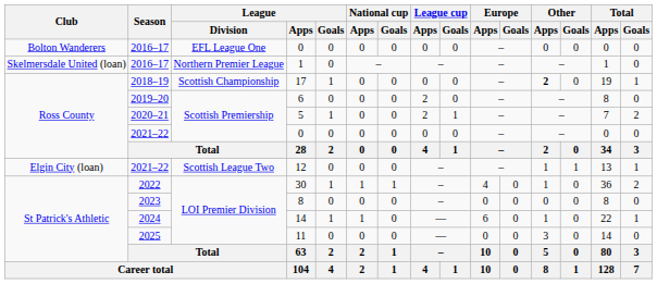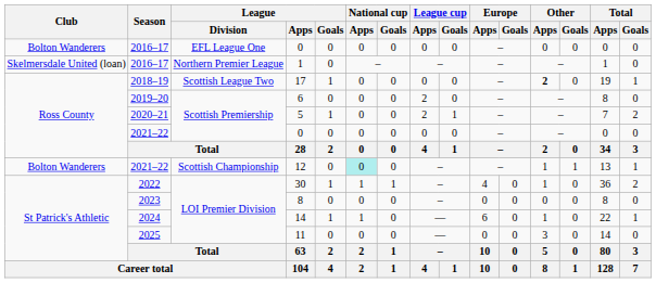 <table class="wikitable" style="text-align:center">
 <tr>
 <th rowspan="2">Club</th>
 <th rowspan="2">Season</th>
 <th colspan="3">League</th>
 <th colspan="2">National cup</th>
 <th colspan="2"><a href='#'>League cup</a></th>
 <th colspan="2">Europe</th>
 <th colspan="2">Other</th>
 <th colspan="2">Total</th>
 </tr>
 <tr>
 <th>Division</th>
 <th>Apps</th>
 <th>Goals</th>
 <th>Apps</th>
 <th>Goals</th>
 <th>Apps</th>
 <th>Goals</th>
 <th>Apps</th>
 <th>Goals</th>
 <th>Apps</th>
 <th>Goals</th>
 <th>Apps</th>
 <th>Goals</th>
 </tr>
 <tr>
 <td><a href='#'>Bolton Wanderers</a></td>
 <td><a href='#'>2016–17</a></td>
 <td><a href='#'>EFL League One</a></td>
 <td>0</td>
 <td>0</td>
 <td>0</td>
 <td>0</td>
 <td>0</td>
 <td>0</td>
 <td colspan="2">–</td>
 <td>0</td>
 <td>0</td>
 <td>0</td>
 <td>0</td>
 </tr>
 <tr>
 <td><a href='#'>Skelmersdale United</a> (loan)</td>
 <td><a href='#'>2016–17</a></td>
 <td><a href='#'>Northern Premier League</a></td>
 <td>1</td>
 <td>0</td>
 <td colspan="2">–</td>
 <td colspan="2">–</td>
 <td colspan="2">–</td>
 <td colspan="2">–</td>
 <td>1</td>
 <td>0</td>
 </tr>
 <tr>
 <td rowspan="5"><a href='#'>Ross County</a></td>
 <td><a href='#'>2018–19</a></td>
-<td><a href='#'>Scottish Championship</a></td>
+<td><a href='#'>Scottish League Two</a></td>
 <td>17</td>
 <td>1</td>
 <td>0</td>
 <td>0</td>
 <td>0</td>
 <td>0</td>
 <td colspan="2">–</td>
 <td><strong>2</strong></td>
 <td>0</td>
 <td>19</td>
 <td>1</td>
 </tr>
 <tr>
 <td><a href='#'>2019–20</a></td>
 <td rowspan="3"><a href='#'>Scottish Premiership</a></td>
 <td>6</td>
 <td>0</td>
 <td>0</td>
 <td>0</td>
 <td>2</td>
 <td>0</td>
 <td colspan="2">–</td>
 <td colspan="2">–</td>
 <td>8</td>
 <td>0</td>
 </tr>
 <tr>
 <td><a href='#'>2020–21</a></td>
 <td>5</td>
 <td>1</td>
 <td>0</td>
 <td>0</td>
 <td>2</td>
 <td>1</td>
 <td colspan="2">–</td>
 <td colspan="2">–</td>
 <td>7</td>
 <td>2</td>
 </tr>
 <tr>
 <td><a href='#'>2021–22</a></td>
 <td>0</td>
 <td>0</td>
 <td>0</td>
 <td>0</td>
 <td>0</td>
 <td>0</td>
 <td colspan="2">–</td>
 <td colspan="2">–</td>
 <td>0</td>
 <td>0</td>
 </tr>
 <tr>
 <th colspan="2">Total</th>
 <th>28</th>
 <th>2</th>
 <th>0</th>
 <th>0</th>
 <th>4</th>
 <th>1</th>
 <th colspan="2">–</th>
 <th>2</th>
 <th>0</th>
 <th>34</th>
 <th>3</th>
 </tr>
 <tr>
-<td><a href='#'>Elgin City</a> (loan)</td>
+<td><a href='#'>Bolton Wanderers</a></td>
 <td><a href='#'>2021–22</a></td>
-<td><a href='#'>Scottish League Two</a></td>
+<td><a href='#'>Scottish Championship</a></td>
 <td>12</td>
 <td>0</td>
-<td>0</td>
+<td style="background: paleturquoise;">0</td>
 <td>0</td>
 <td colspan="2">–</td>
 <td colspan="2">–</td>
 <td>1</td>
 <td>1</td>
 <td>13</td>
 <td>1</td>
 </tr>
 <tr>
 <td rowspan="5"><a href='#'>St Patrick's Athletic</a></td>
 <td><a href='#'>2022</a></td>
 <td rowspan="4"><a href='#'>LOI Premier Division</a></td>
 <td>30</td>
 <td>1</td>
 <td>1</td>
 <td>1</td>
 <td colspan="2">–</td>
 <td>4</td>
 <td>0</td>
 <td>1</td>
 <td>0</td>
 <td>36</td>
 <td>2</td>
 </tr>
 <tr>
 <td><a href='#'>2023</a></td>
 <td>8</td>
 <td>0</td>
 <td>0</td>
 <td>0</td>
 <td colspan="2">–</td>
 <td>0</td>
 <td>0</td>
 <td>0</td>
 <td>0</td>
 <td>8</td>
 <td>0</td>
 </tr>
 <tr>
 <td><a href='#'>2024</a></td>
 <td>14</td>
 <td>1</td>
 <td>1</td>
 <td>0</td>
 <td colspan="2">—</td>
 <td>6</td>
 <td>0</td>
 <td>1</td>
 <td>0</td>
 <td>22</td>
 <td>1</td>
 </tr>
 <tr>
 <td><a href='#'>2025</a></td>
 <td>11</td>
 <td>0</td>
 <td>0</td>
 <td>0</td>
 <td colspan="2">—</td>
 <td>0</td>
 <td>0</td>
 <td>3</td>
 <td>0</td>
 <td>14</td>
 <td>0</td>
 </tr>
 <tr>
 <th colspan="2">Total</th>
 <th>63</th>
 <th>2</th>
 <th>2</th>
 <th>1</th>
 <th colspan="2">–</th>
 <th>10</th>
 <th>0</th>
 <th>5</th>
 <th>0</th>
 <th>80</th>
 <th>3</th>
 </tr>
 <tr>
 <th colspan="3">Career total</th>
 <th>104</th>
 <th>4</th>
 <th>2</th>
 <th>1</th>
 <th>4</th>
 <th>1</th>
 <th>10</th>
 <th>0</th>
 <th>8</th>
 <th>1</th>
 <th>128</th>
 <th>7</th>
 </tr>
 </table>
